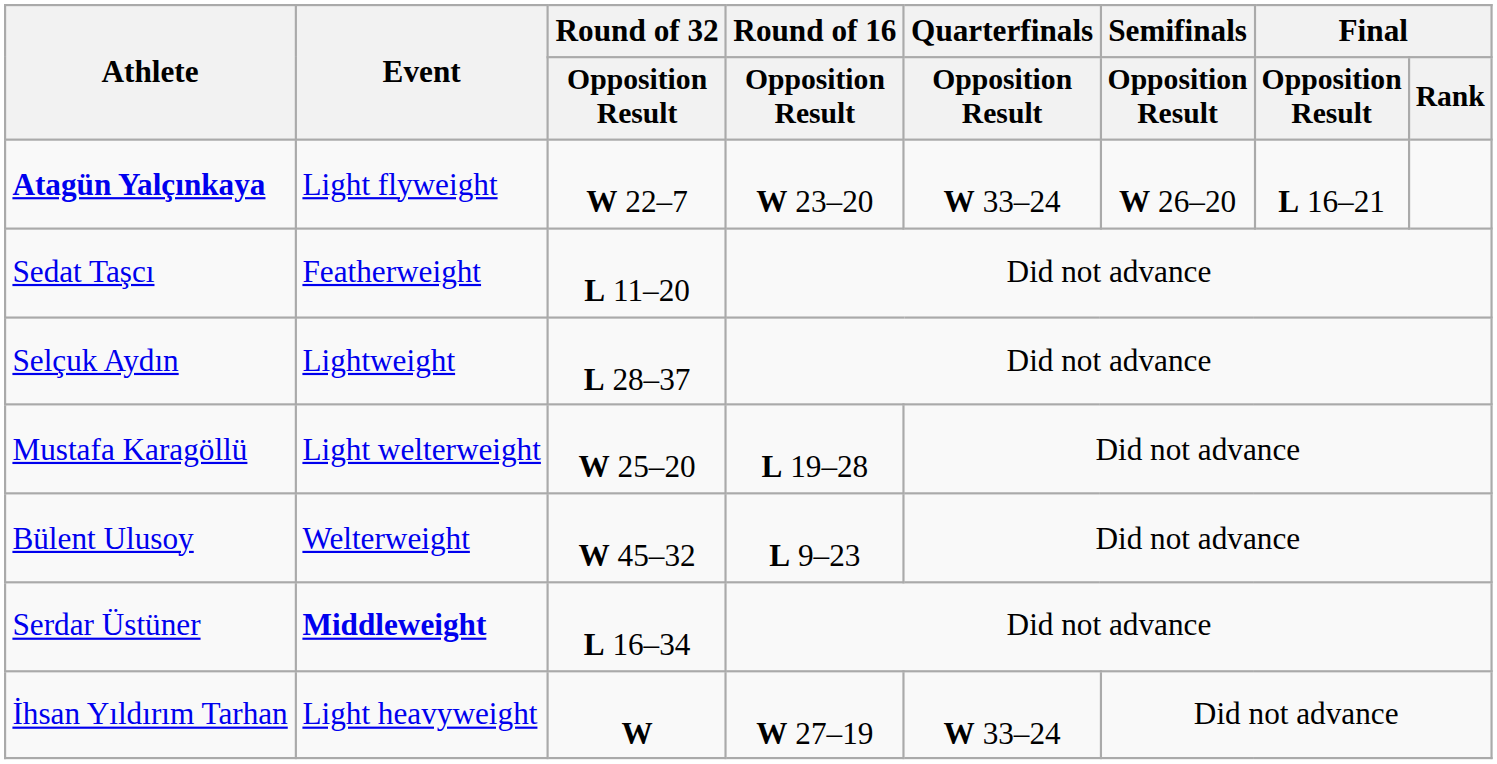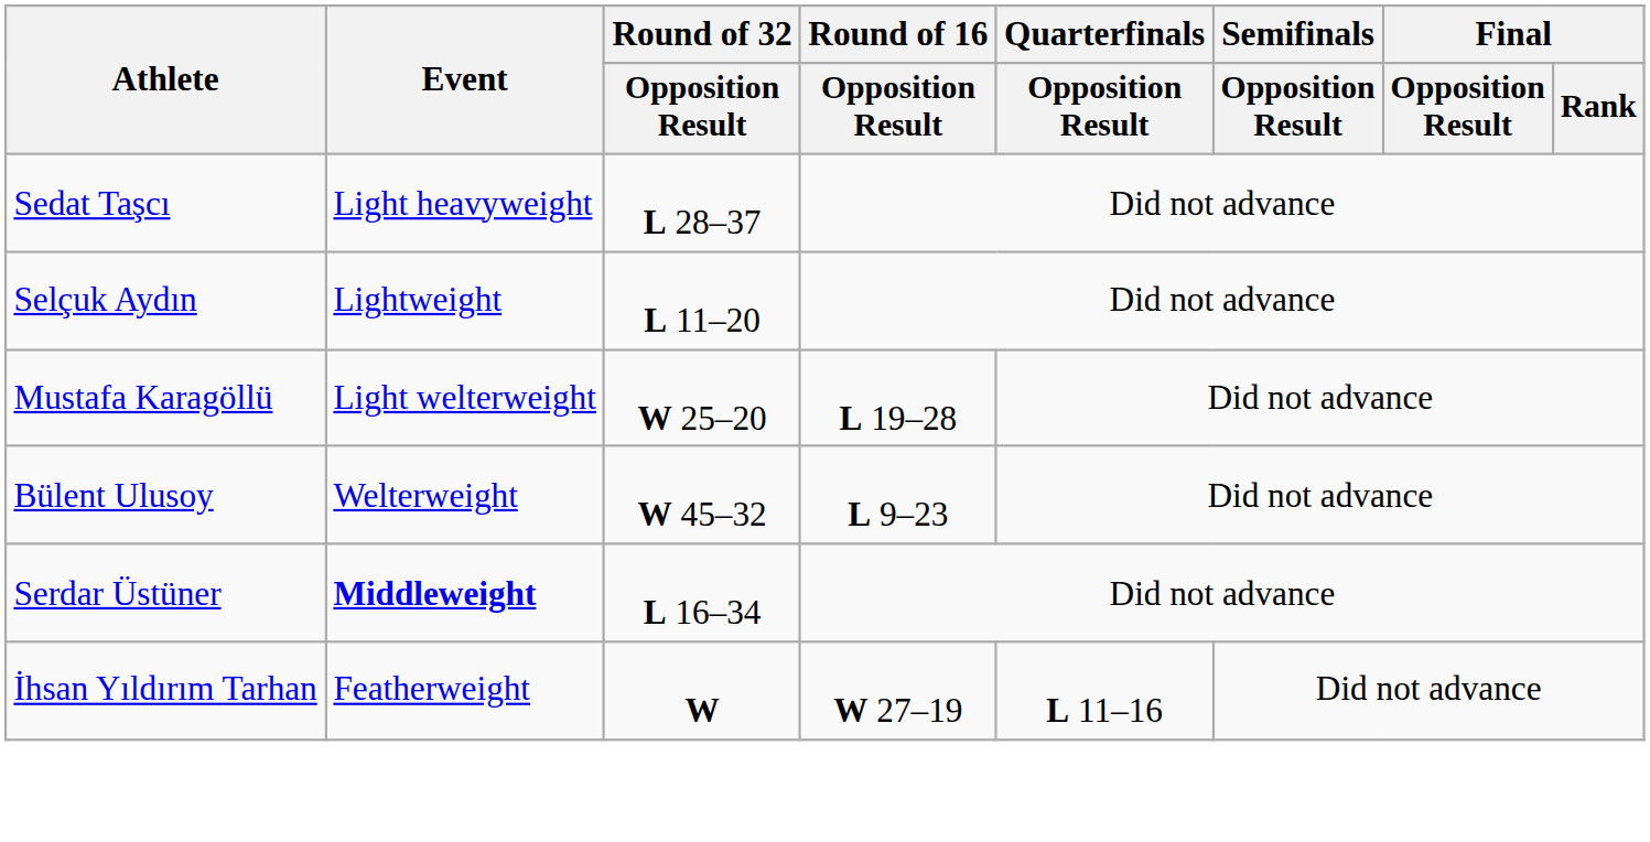 <table class="wikitable" style="font-size:90%">
 <tr>
 <th rowspan="2">Athlete</th>
 <th rowspan="2">Event</th>
 <th>Round of 32</th>
 <th>Round of 16</th>
 <th>Quarterfinals</th>
 <th>Semifinals</th>
 <th colspan=2>Final</th>
 </tr>
 <tr style="font-size:95%">
 <th>Opposition<br>Result</th>
 <th>Opposition<br>Result</th>
 <th>Opposition<br>Result</th>
 <th>Opposition<br>Result</th>
 <th>Opposition<br>Result</th>
 <th>Rank</th>
 </tr>
 <tr align=center>
-<td align=left><strong><a href='#'>Atagün Yalçınkaya</a></strong></td>
-<td align=left><a href='#'>Light flyweight</a></td>
-<td><br><strong>W</strong> 22–7</td>
-<td><br><strong>W</strong> 23–20</td>
-<td><br><strong>W</strong> 33–24</td>
-<td><br><strong>W</strong> 26–20</td>
-<td><br><strong>L</strong> 16–21</td>
-<td></td>
-</tr>
-<tr align=center>
 <td align=left><a href='#'>Sedat Taşcı</a></td>
-<td align=left><a href='#'>Featherweight</a></td>
-<td><br><strong>L</strong> 11–20</td>
+<td align=left><a href='#'>Light heavyweight</a></td>
+<td><br><strong>L</strong> 28–37</td>
 <td colspan=5>Did not advance</td>
 </tr>
 <tr align=center>
 <td align=left><a href='#'>Selçuk Aydın</a></td>
 <td align=left><a href='#'>Lightweight</a></td>
-<td><br><strong>L</strong> 28–37</td>
+<td><br><strong>L</strong> 11–20</td>
 <td colspan=5>Did not advance</td>
 </tr>
 <tr align=center>
 <td align=left><a href='#'>Mustafa Karagöllü</a></td>
 <td align=left><a href='#'>Light welterweight</a></td>
 <td><br><strong>W</strong> 25–20</td>
 <td><br><strong>L</strong> 19–28</td>
 <td colspan=4>Did not advance</td>
 </tr>
 <tr align=center>
 <td align=left><a href='#'>Bülent Ulusoy</a></td>
 <td align=left><a href='#'>Welterweight</a></td>
 <td><br><strong>W</strong> 45–32</td>
 <td><br><strong>L</strong> 9–23</td>
 <td colspan=4>Did not advance</td>
 </tr>
 <tr align=center>
 <td align=left><a href='#'>Serdar Üstüner</a></td>
 <td align=left><strong><a href='#'>Middleweight</a></strong></td>
 <td><br><strong>L</strong> 16–34</td>
 <td colspan=5>Did not advance</td>
 </tr>
 <tr align=center>
 <td align=left><a href='#'>İhsan Yıldırım Tarhan</a></td>
-<td align=left><a href='#'>Light heavyweight</a></td>
+<td align=left><a href='#'>Featherweight</a></td>
 <td><br><strong>W</strong> </td>
 <td><br><strong>W</strong> 27–19</td>
-<td><br><strong>W</strong> 33–24</td>
+<td><br><strong>L</strong> 11–16</td>
 <td colspan=3>Did not advance</td>
 </tr>
 </table>
